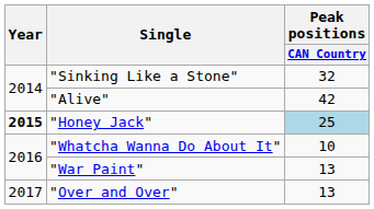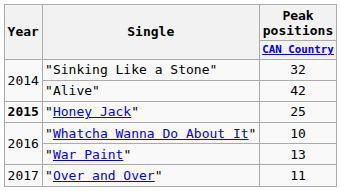 <table class="wikitable" style="text-align:center;">
 <tr>
 <th rowspan="2">Year</th>
 <th rowspan="2">Single</th>
 <th>Peak<br>positions</th>
 </tr>
 <tr style="font-size:smaller;">
 <th><a href='#'>CAN Country</a><br></th>
 </tr>
 <tr>
 <td rowspan="2">2014</td>
 <td align="left">"Sinking Like a Stone"</td>
 <td>32</td>
 </tr>
 <tr>
 <td align="left">"Alive"</td>
 <td>42</td>
 </tr>
 <tr>
 <td><strong>2015</strong></td>
 <td align="left">"<a href='#'>Honey Jack</a>"</td>
-<td style="background: lightblue;">25</td>
+<td>25</td>
 </tr>
 <tr>
 <td rowspan="2">2016</td>
 <td align="left">"<a href='#'>Whatcha Wanna Do About It</a>"</td>
 <td>10</td>
 </tr>
 <tr>
 <td align="left">"<a href='#'>War Paint</a>"</td>
 <td>13</td>
 </tr>
 <tr>
 <td>2017</td>
 <td align="left">"<a href='#'>Over and Over</a>"</td>
-<td>13</td>
+<td>11</td>
 </tr>
 <tr>
 </tr>
 </table>
